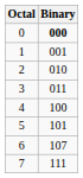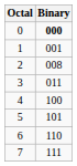 <table class="wikitable"  style="text-align:center">
 <tr>
 <th>Octal</th>
 <th>Binary</th>
 </tr>
 <tr>
 <td>0</td>
 <td><strong>000</strong></td>
 </tr>
 <tr>
 <td>1</td>
 <td>001</td>
 </tr>
 <tr>
 <td>2</td>
-<td>010</td>
+<td>008</td>
 </tr>
 <tr>
 <td>3</td>
 <td>011</td>
 </tr>
 <tr>
 <td>4</td>
 <td>100</td>
 </tr>
 <tr>
 <td>5</td>
 <td>101</td>
 </tr>
 <tr>
 <td>6</td>
-<td>107</td>
+<td>110</td>
 </tr>
 <tr>
 <td>7</td>
 <td>111</td>
 </tr>
 </table>
